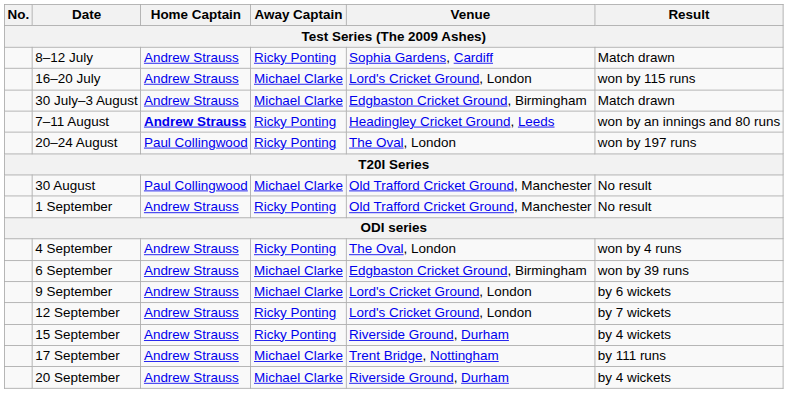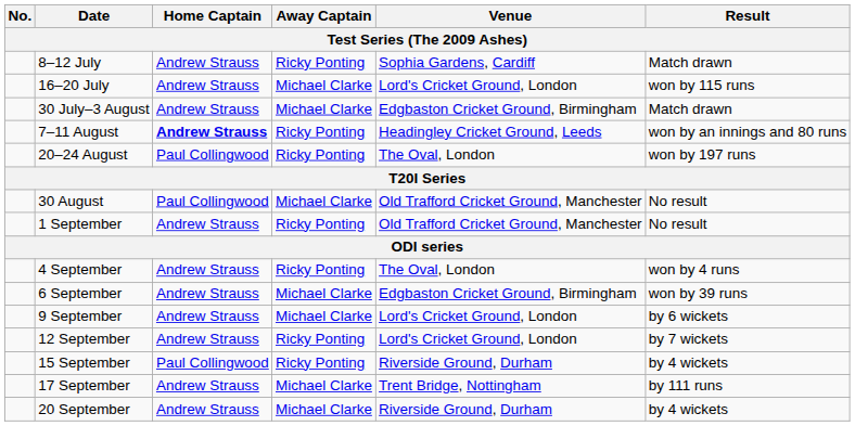 <table class="wikitable">
 <tr>
 <th>No.</th>
 <th>Date</th>
 <th>Home Captain</th>
 <th>Away Captain</th>
 <th>Venue</th>
 <th>Result</th>
 </tr>
 <tr>
 <th colspan="9">Test Series (The 2009 Ashes)</th>
 </tr>
 <tr>
 <td></td>
 <td>8–12 July</td>
 <td><a href='#'>Andrew Strauss</a></td>
 <td><a href='#'>Ricky Ponting</a></td>
 <td><a href='#'>Sophia Gardens</a>, <a href='#'>Cardiff</a></td>
 <td>Match drawn</td>
 </tr>
 <tr>
 <td></td>
 <td>16–20 July</td>
 <td><a href='#'>Andrew Strauss</a></td>
 <td><a href='#'>Michael Clarke</a></td>
 <td><a href='#'>Lord's Cricket Ground</a>, London</td>
 <td> won by 115 runs</td>
 </tr>
 <tr>
 <td></td>
 <td>30 July–3 August</td>
 <td><a href='#'>Andrew Strauss</a></td>
 <td><a href='#'>Michael Clarke</a></td>
 <td><a href='#'>Edgbaston Cricket Ground</a>, Birmingham</td>
 <td>Match drawn</td>
 </tr>
 <tr>
 <td></td>
 <td>7–11 August</td>
 <td><strong><a href='#'>Andrew Strauss</a></strong></td>
 <td><a href='#'>Ricky Ponting</a></td>
 <td><a href='#'>Headingley Cricket Ground</a>, <a href='#'>Leeds</a></td>
 <td> won by an innings and 80 runs</td>
 </tr>
 <tr>
 <td></td>
 <td>20–24 August</td>
 <td><a href='#'>Paul Collingwood</a></td>
 <td><a href='#'>Ricky Ponting</a></td>
 <td><a href='#'>The Oval</a>, London</td>
 <td> won by 197 runs</td>
 </tr>
 <tr>
 <th colspan="9">T20I Series</th>
 </tr>
 <tr>
 <td></td>
 <td>30 August</td>
 <td><a href='#'>Paul Collingwood</a></td>
 <td><a href='#'>Michael Clarke</a></td>
 <td><a href='#'>Old Trafford Cricket Ground</a>, Manchester</td>
 <td>No result</td>
 </tr>
 <tr>
 <td></td>
 <td>1 September</td>
 <td><a href='#'>Andrew Strauss</a></td>
 <td><a href='#'>Ricky Ponting</a></td>
 <td><a href='#'>Old Trafford Cricket Ground</a>, Manchester</td>
 <td>No result</td>
 </tr>
 <tr>
 <th colspan="9">ODI series</th>
 </tr>
 <tr>
 <td></td>
 <td>4 September</td>
 <td><a href='#'>Andrew Strauss</a></td>
 <td><a href='#'>Ricky Ponting</a></td>
 <td><a href='#'>The Oval</a>, London</td>
 <td> won by 4 runs</td>
 </tr>
 <tr>
 <td></td>
 <td>6 September</td>
 <td><a href='#'>Andrew Strauss</a></td>
 <td><a href='#'>Michael Clarke</a></td>
 <td><a href='#'>Edgbaston Cricket Ground</a>, Birmingham</td>
 <td> won by 39 runs</td>
 </tr>
 <tr>
 <td></td>
 <td>9 September</td>
 <td><a href='#'>Andrew Strauss</a></td>
 <td><a href='#'>Michael Clarke</a></td>
 <td><a href='#'>Lord's Cricket Ground</a>, London</td>
 <td> by 6 wickets</td>
 </tr>
 <tr>
 <td></td>
 <td>12 September</td>
 <td><a href='#'>Andrew Strauss</a></td>
 <td><a href='#'>Ricky Ponting</a></td>
 <td><a href='#'>Lord's Cricket Ground</a>, London</td>
 <td> by 7 wickets</td>
 </tr>
 <tr>
 <td></td>
 <td>15 September</td>
-<td><a href='#'>Andrew Strauss</a></td>
+<td><a href='#'>Paul Collingwood</a></td>
 <td><a href='#'>Ricky Ponting</a></td>
 <td><a href='#'>Riverside Ground</a>, <a href='#'>Durham</a></td>
 <td> by 4 wickets</td>
 </tr>
 <tr>
 <td></td>
 <td>17 September</td>
 <td><a href='#'>Andrew Strauss</a></td>
 <td><a href='#'>Michael Clarke</a></td>
 <td><a href='#'>Trent Bridge</a>, <a href='#'>Nottingham</a></td>
 <td> by 111 runs</td>
 </tr>
 <tr>
 <td></td>
 <td>20 September</td>
 <td><a href='#'>Andrew Strauss</a></td>
 <td><a href='#'>Michael Clarke</a></td>
 <td><a href='#'>Riverside Ground</a>, <a href='#'>Durham</a></td>
 <td> by 4 wickets</td>
 </tr>
 </table>
